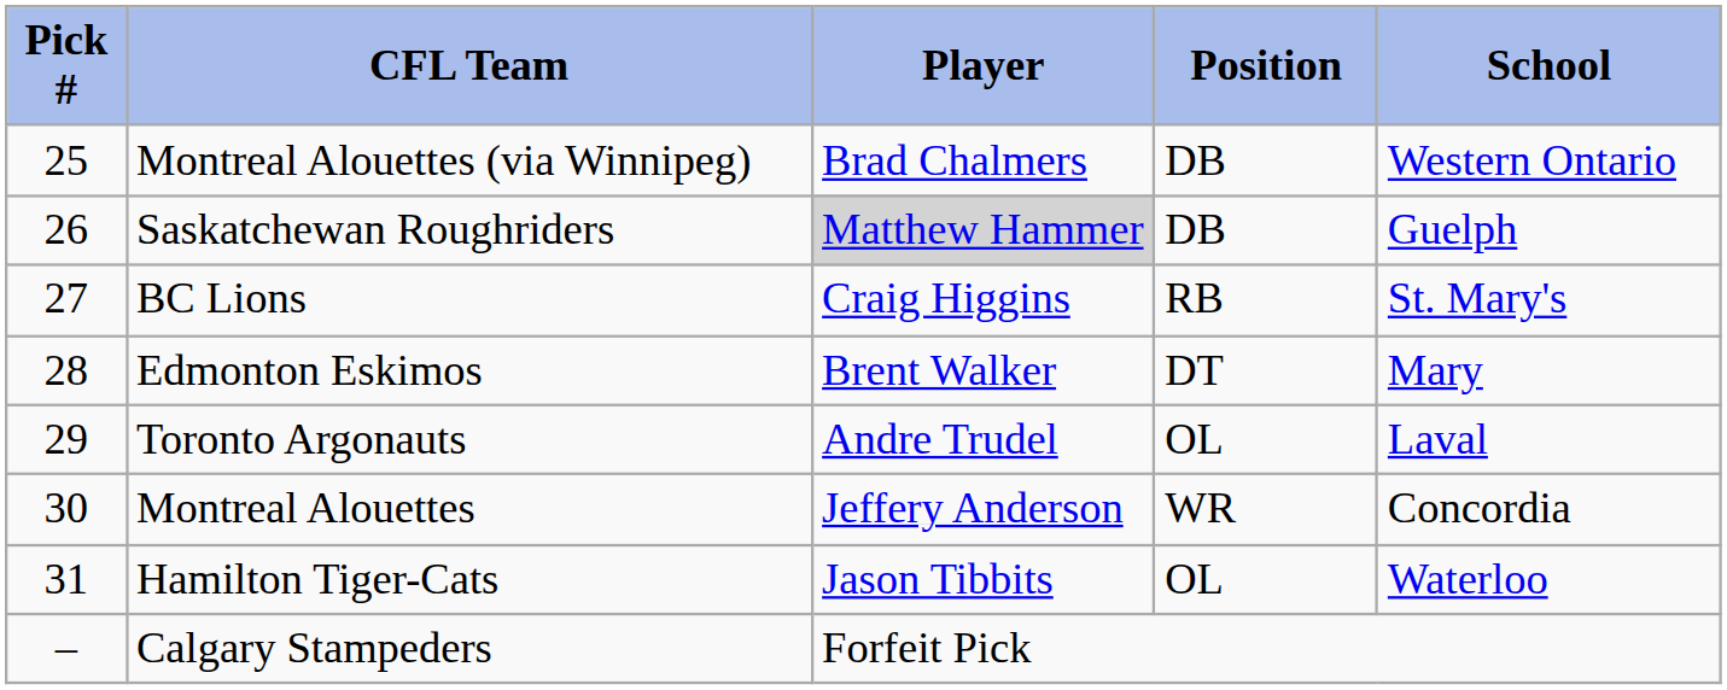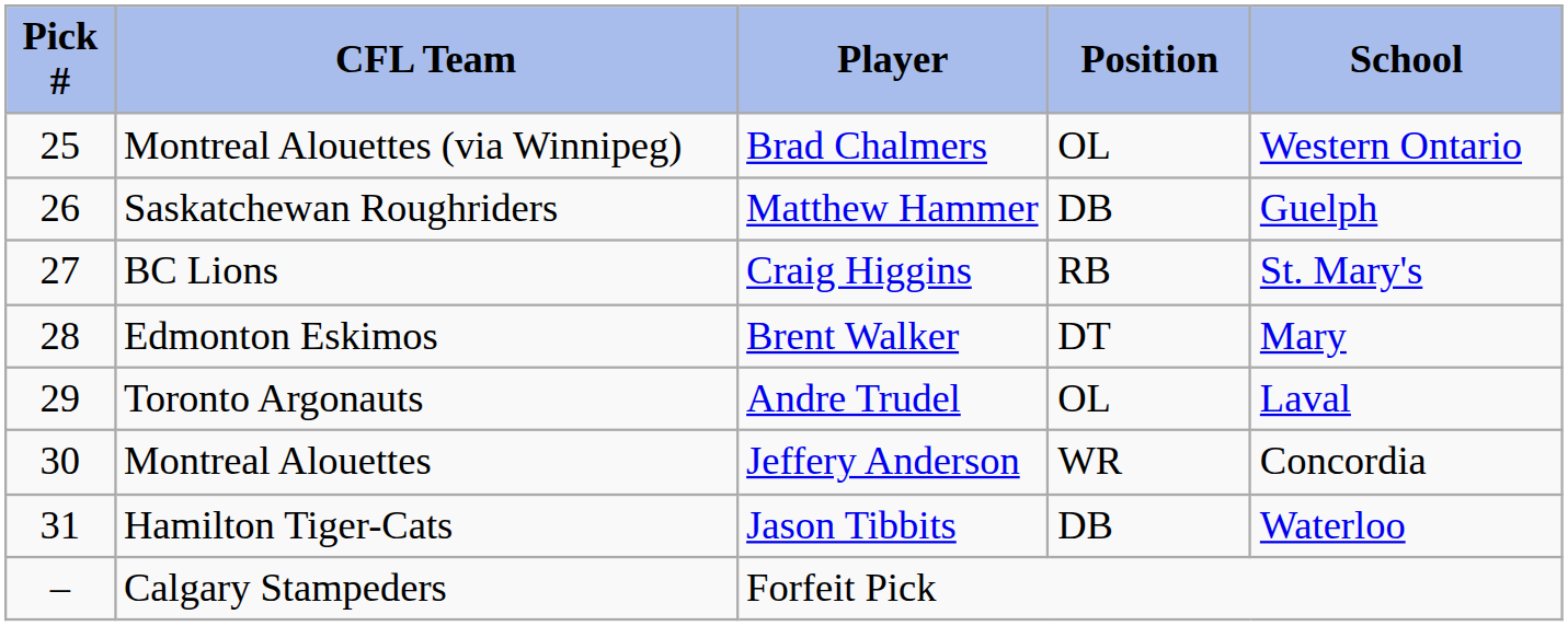 <table class="wikitable" style="width: 100%">
 <tr>
 <th style="background:#A8BDEC;" width=7%>Pick #</th>
 <th width=40% style="background:#A8BDEC;">CFL Team</th>
 <th width=20% style="background:#A8BDEC;">Player</th>
 <th width=13% style="background:#A8BDEC;">Position</th>
 <th width=20% style="background:#A8BDEC;">School</th>
 </tr>
 <tr>
 <td align=center>25</td>
 <td>Montreal Alouettes (via Winnipeg)</td>
 <td><a href='#'>Brad Chalmers</a></td>
-<td>DB</td>
+<td>OL</td>
 <td><a href='#'>Western Ontario</a></td>
 </tr>
 <tr>
 <td align=center>26</td>
 <td>Saskatchewan Roughriders</td>
-<td style="background: lightgrey;"><a href='#'>Matthew Hammer</a></td>
+<td><a href='#'>Matthew Hammer</a></td>
 <td>DB</td>
 <td><a href='#'>Guelph</a></td>
 </tr>
 <tr>
 <td align=center>27</td>
 <td>BC Lions</td>
 <td><a href='#'>Craig Higgins</a></td>
 <td>RB</td>
 <td><a href='#'>St. Mary's</a></td>
 </tr>
 <tr>
 <td align=center>28</td>
 <td>Edmonton Eskimos</td>
 <td><a href='#'>Brent Walker</a></td>
 <td>DT</td>
 <td><a href='#'>Mary</a></td>
 </tr>
 <tr>
 <td align=center>29</td>
 <td>Toronto Argonauts</td>
 <td><a href='#'>Andre Trudel</a></td>
 <td>OL</td>
 <td><a href='#'>Laval</a></td>
 </tr>
 <tr>
 <td align=center>30</td>
 <td>Montreal Alouettes</td>
 <td><a href='#'>Jeffery Anderson</a></td>
 <td>WR</td>
 <td>Concordia</td>
 </tr>
 <tr>
 <td align=center>31</td>
 <td>Hamilton Tiger-Cats</td>
 <td><a href='#'>Jason Tibbits</a></td>
-<td>OL</td>
+<td>DB</td>
 <td><a href='#'>Waterloo</a></td>
 </tr>
 <tr>
 <td align=center>–</td>
 <td>Calgary Stampeders</td>
 <td colspan="3">Forfeit Pick</td>
 </tr>
 </table>
